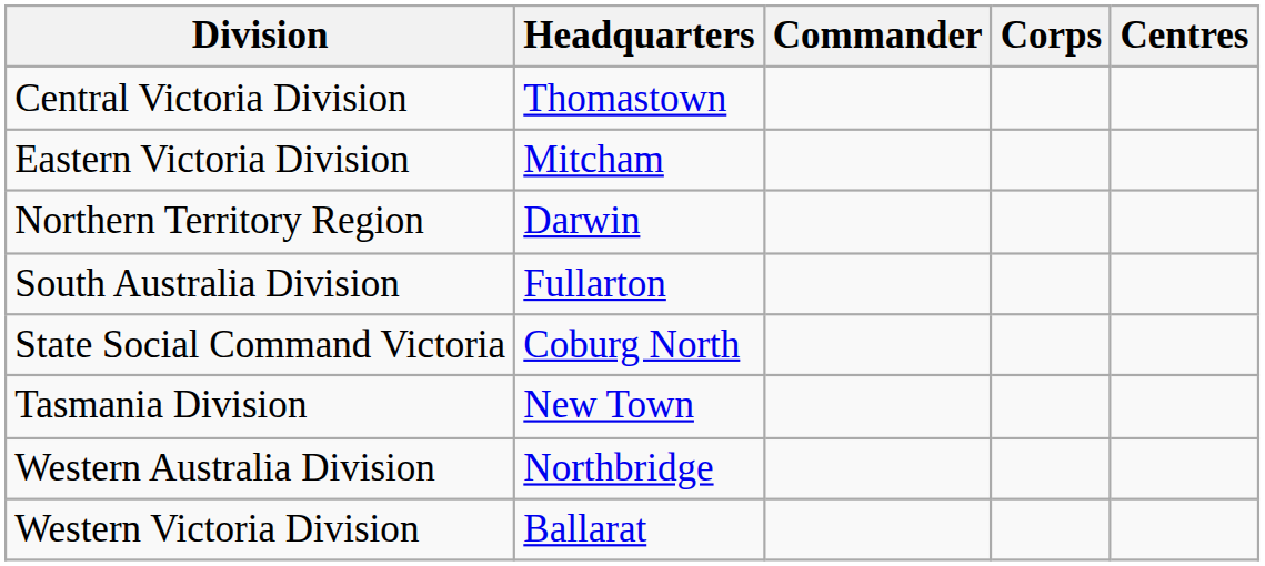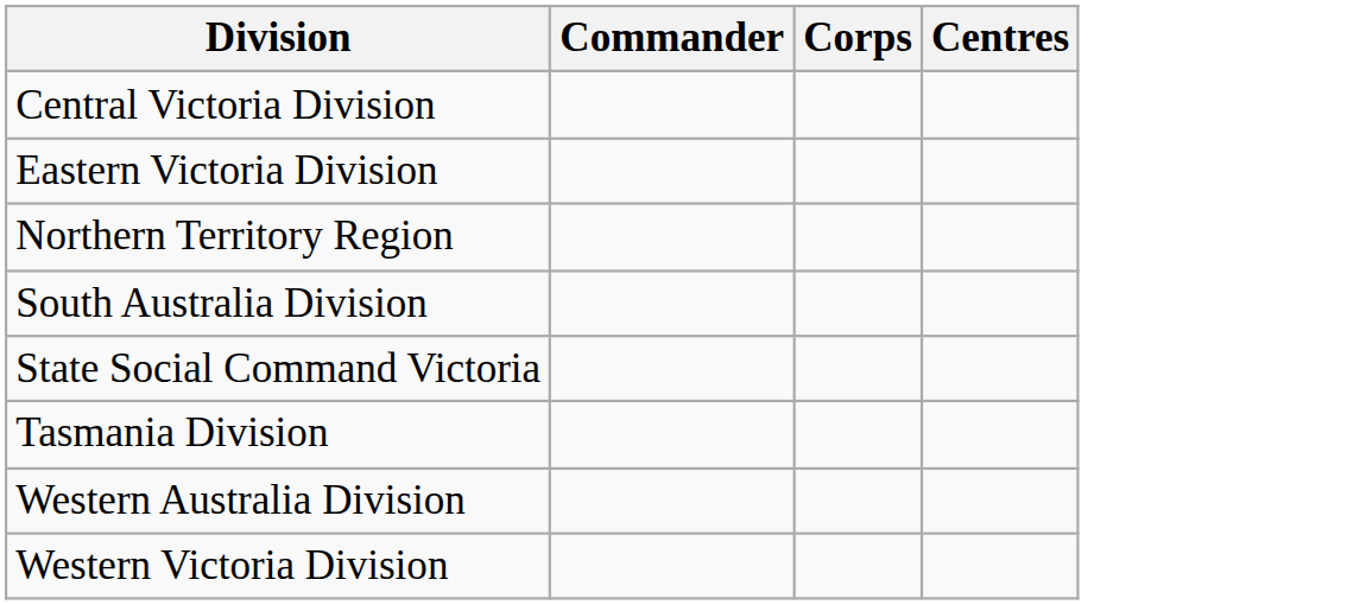 <table class="wikitable" border="1">
 <tr>
 <th>Division</th>
-<th>Headquarters</th>
 <th>Commander</th>
 <th>Corps</th>
 <th>Centres</th>
 </tr>
 <tr>
 <td>Central Victoria Division</td>
-<td><a href='#'>Thomastown</a></td>
 <td></td>
 <td></td>
 <td></td>
 </tr>
 <tr>
 <td>Eastern Victoria Division</td>
-<td><a href='#'>Mitcham</a></td>
 <td></td>
 <td></td>
 <td></td>
 </tr>
 <tr>
 <td>Northern Territory Region</td>
-<td><a href='#'>Darwin</a></td>
 <td></td>
 <td></td>
 <td></td>
 </tr>
 <tr>
 <td>South Australia Division</td>
-<td><a href='#'>Fullarton</a></td>
 <td></td>
 <td></td>
 <td></td>
 </tr>
 <tr>
 <td>State Social Command Victoria</td>
-<td><a href='#'>Coburg North</a></td>
 <td></td>
 <td></td>
 <td></td>
 </tr>
 <tr>
 <td>Tasmania Division</td>
-<td><a href='#'>New Town</a></td>
 <td></td>
 <td></td>
 <td></td>
 </tr>
 <tr>
 <td>Western Australia Division</td>
-<td><a href='#'>Northbridge</a></td>
 <td></td>
 <td></td>
 <td></td>
 </tr>
 <tr>
 <td>Western Victoria Division</td>
-<td><a href='#'>Ballarat</a></td>
 <td></td>
 <td></td>
 <td></td>
 </tr>
 </table>
